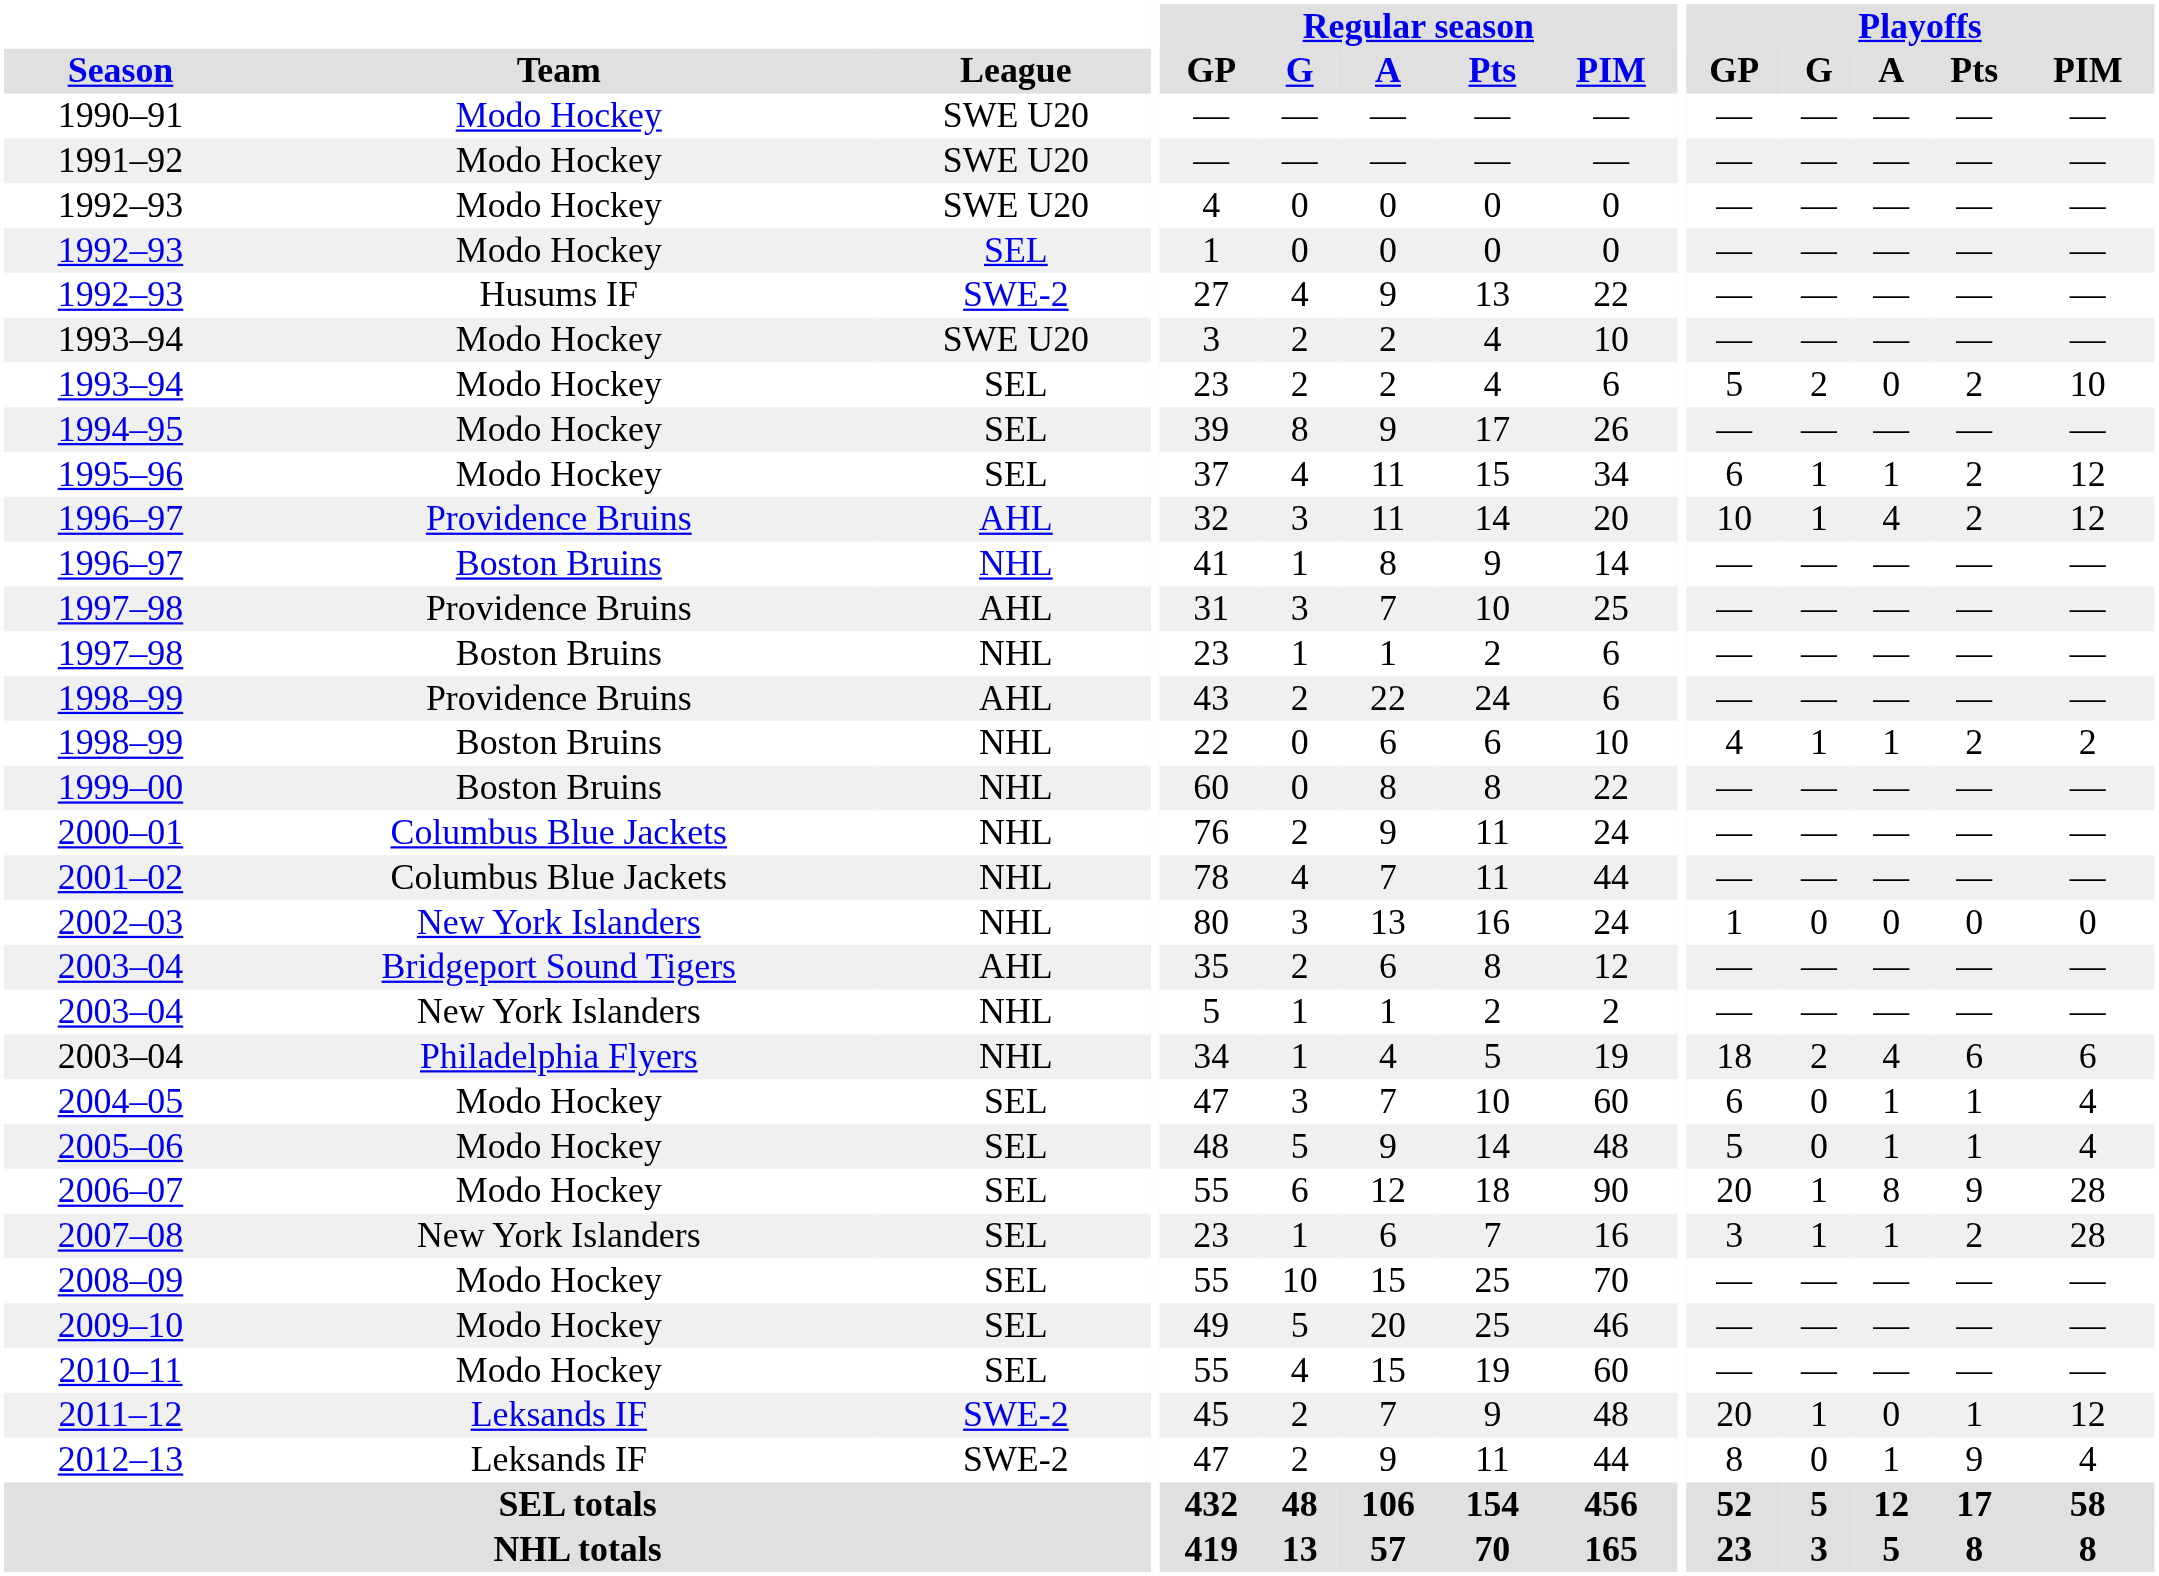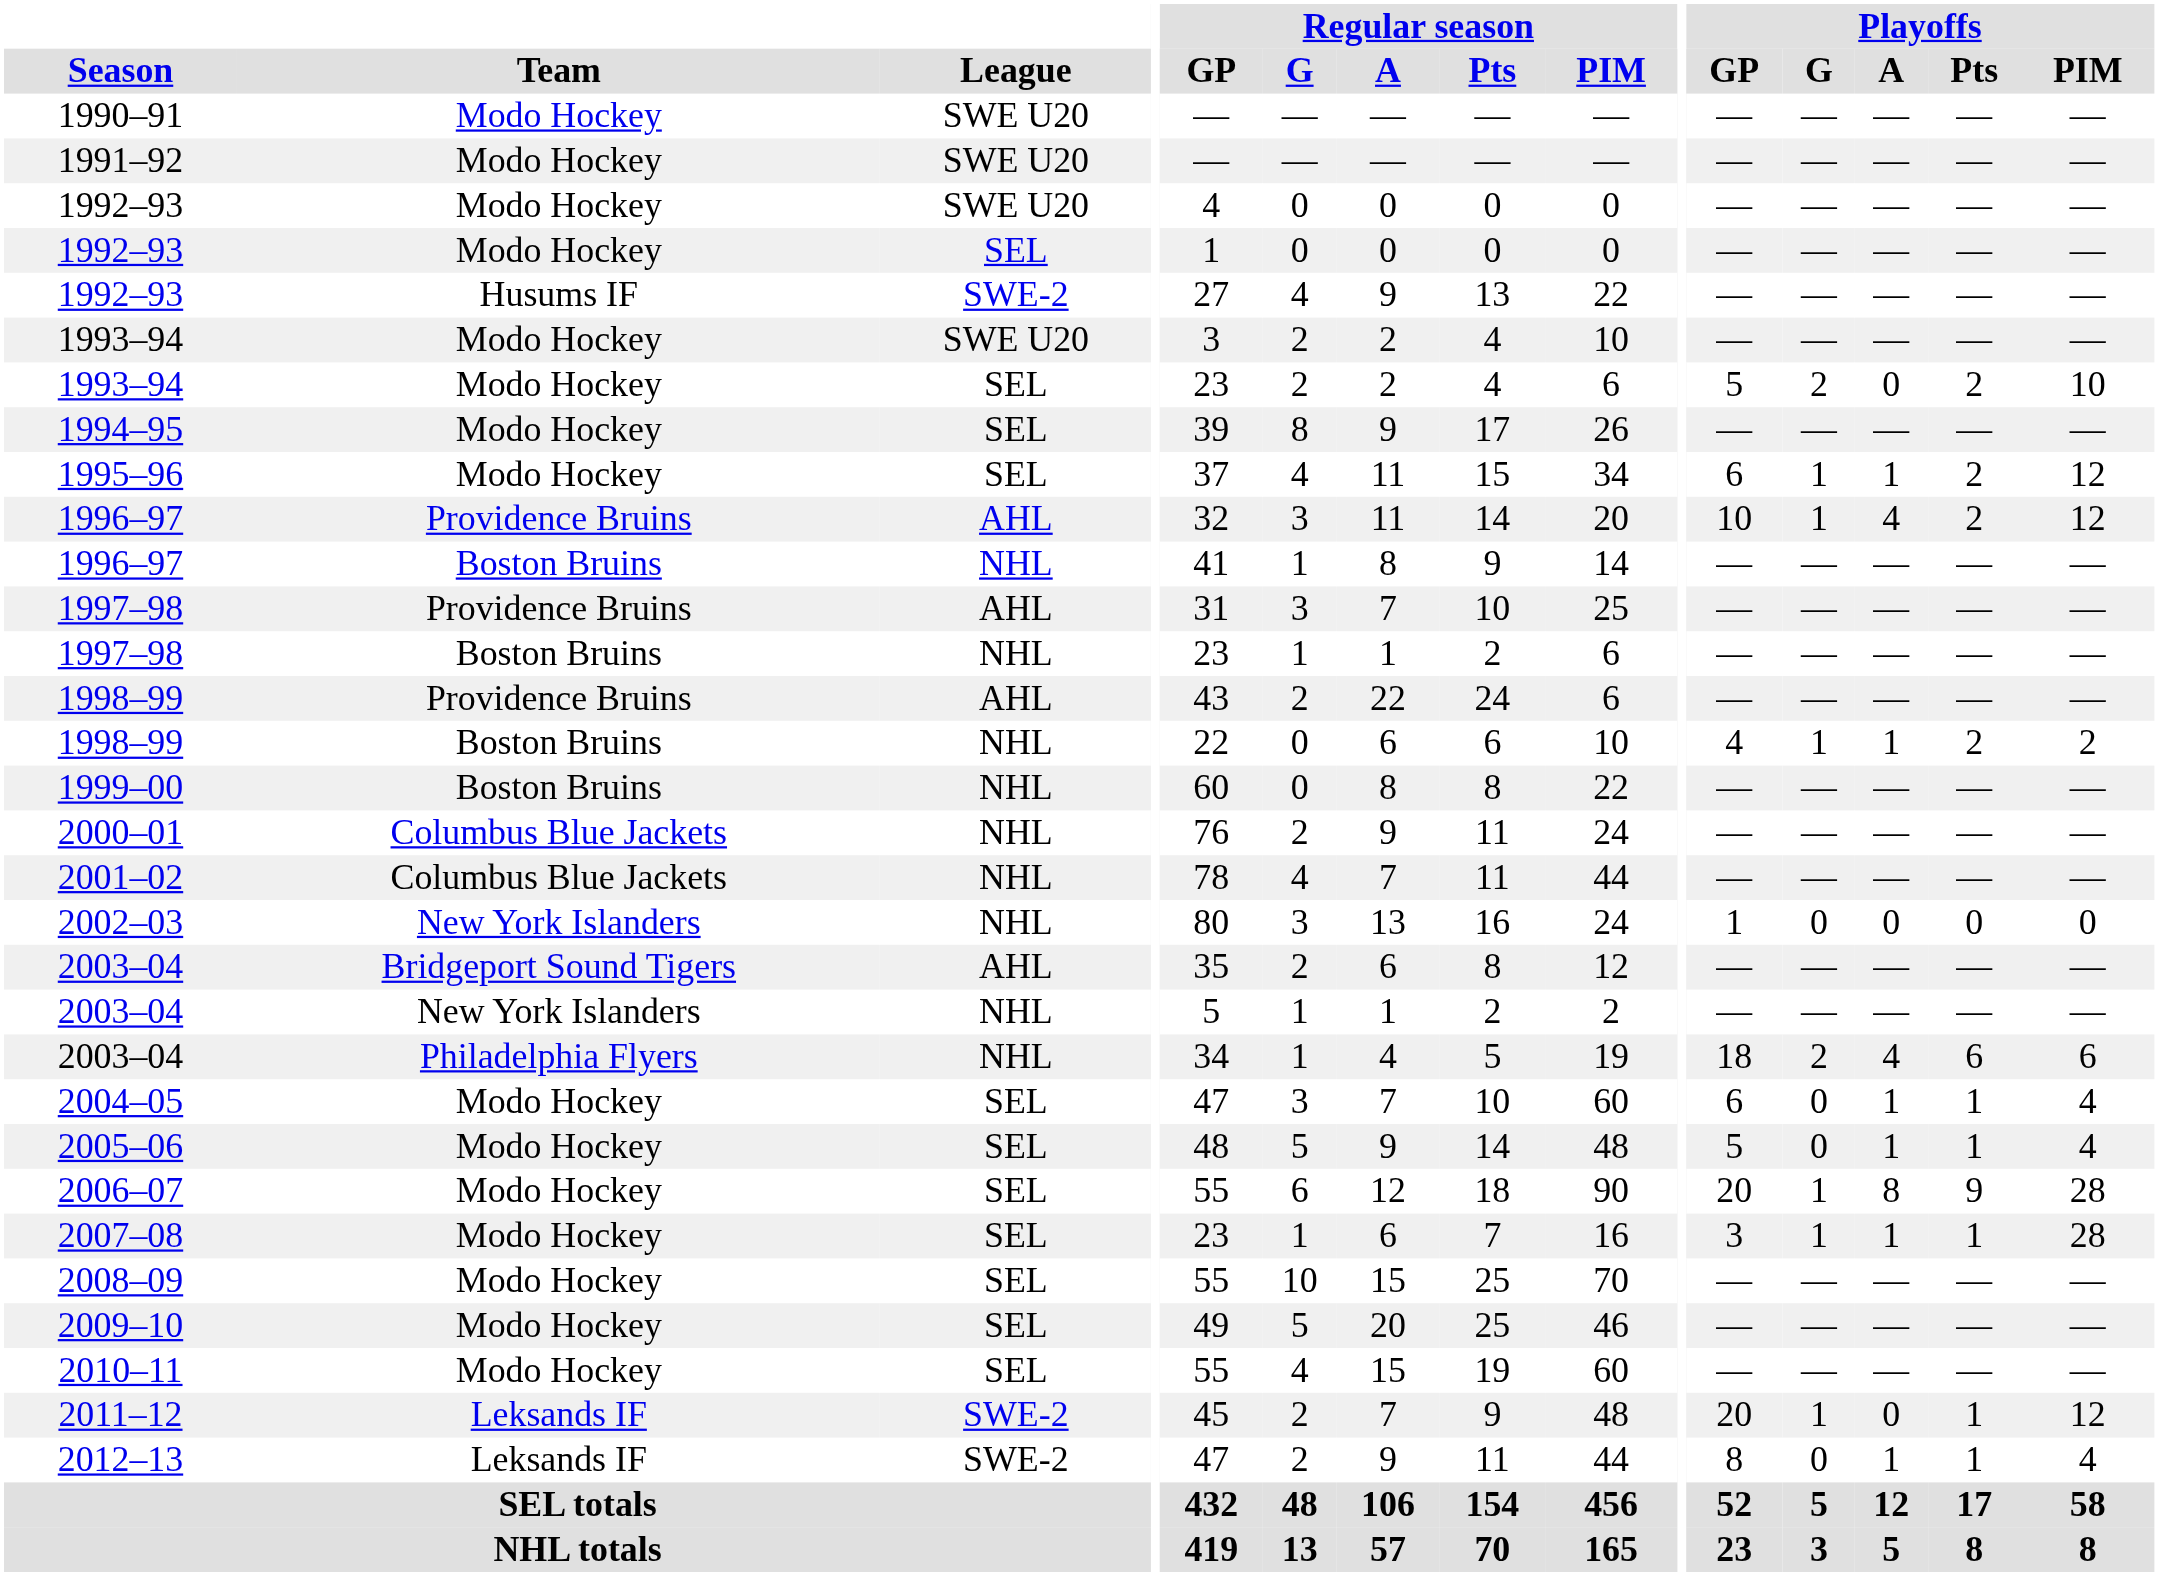 <table border="0" cellpadding="1" cellspacing="0" style="text-align:center; width:60em">
 <tr bgcolor="#e0e0e0">
 <th colspan="3" bgcolor="#ffffff"></th>
 <th rowspan="100" bgcolor="#ffffff"></th>
 <th colspan="5"><a href='#'>Regular season</a></th>
 <th rowspan="100" bgcolor="#ffffff"></th>
 <th colspan="5"><a href='#'>Playoffs</a></th>
 </tr>
 <tr bgcolor="#e0e0e0">
 <th><a href='#'>Season</a></th>
 <th>Team</th>
 <th>League</th>
 <th>GP</th>
 <th><a href='#'>G</a></th>
 <th><a href='#'>A</a></th>
 <th><a href='#'>Pts</a></th>
 <th><a href='#'>PIM</a></th>
 <th>GP</th>
 <th>G</th>
 <th>A</th>
 <th>Pts</th>
 <th>PIM</th>
 </tr>
 <tr>
 <td>1990–91</td>
 <td><a href='#'>Modo Hockey</a></td>
 <td>SWE U20</td>
 <td>—</td>
 <td>—</td>
 <td>—</td>
 <td>—</td>
 <td>—</td>
 <td>—</td>
 <td>—</td>
 <td>—</td>
 <td>—</td>
 <td>—</td>
 </tr>
 <tr bgcolor="#f0f0f0">
 <td>1991–92</td>
 <td>Modo Hockey</td>
 <td>SWE U20</td>
 <td>—</td>
 <td>—</td>
 <td>—</td>
 <td>—</td>
 <td>—</td>
 <td>—</td>
 <td>—</td>
 <td>—</td>
 <td>—</td>
 <td>—</td>
 </tr>
 <tr>
 <td>1992–93</td>
 <td>Modo Hockey</td>
 <td>SWE U20</td>
 <td>4</td>
 <td>0</td>
 <td>0</td>
 <td>0</td>
 <td>0</td>
 <td>—</td>
 <td>—</td>
 <td>—</td>
 <td>—</td>
 <td>—</td>
 </tr>
 <tr bgcolor="#f0f0f0">
 <td><a href='#'>1992–93</a></td>
 <td>Modo Hockey</td>
 <td><a href='#'>SEL</a></td>
 <td>1</td>
 <td>0</td>
 <td>0</td>
 <td>0</td>
 <td>0</td>
 <td>—</td>
 <td>—</td>
 <td>—</td>
 <td>—</td>
 <td>—</td>
 </tr>
 <tr>
 <td><a href='#'>1992–93</a></td>
 <td>Husums IF</td>
 <td><a href='#'>SWE-2</a></td>
 <td>27</td>
 <td>4</td>
 <td>9</td>
 <td>13</td>
 <td>22</td>
 <td>—</td>
 <td>—</td>
 <td>—</td>
 <td>—</td>
 <td>—</td>
 </tr>
 <tr bgcolor="#f0f0f0">
 <td>1993–94</td>
 <td>Modo Hockey</td>
 <td>SWE U20</td>
 <td>3</td>
 <td>2</td>
 <td>2</td>
 <td>4</td>
 <td>10</td>
 <td>—</td>
 <td>—</td>
 <td>—</td>
 <td>—</td>
 <td>—</td>
 </tr>
 <tr>
 <td><a href='#'>1993–94</a></td>
 <td>Modo Hockey</td>
 <td>SEL</td>
 <td>23</td>
 <td>2</td>
 <td>2</td>
 <td>4</td>
 <td>6</td>
 <td>5</td>
 <td>2</td>
 <td>0</td>
 <td>2</td>
 <td>10</td>
 </tr>
 <tr bgcolor="#f0f0f0">
 <td><a href='#'>1994–95</a></td>
 <td>Modo Hockey</td>
 <td>SEL</td>
 <td>39</td>
 <td>8</td>
 <td>9</td>
 <td>17</td>
 <td>26</td>
 <td>—</td>
 <td>—</td>
 <td>—</td>
 <td>—</td>
 <td>—</td>
 </tr>
 <tr>
 <td><a href='#'>1995–96</a></td>
 <td>Modo Hockey</td>
 <td>SEL</td>
 <td>37</td>
 <td>4</td>
 <td>11</td>
 <td>15</td>
 <td>34</td>
 <td>6</td>
 <td>1</td>
 <td>1</td>
 <td>2</td>
 <td>12</td>
 </tr>
 <tr bgcolor="#f0f0f0">
 <td><a href='#'>1996–97</a></td>
 <td><a href='#'>Providence Bruins</a></td>
 <td><a href='#'>AHL</a></td>
 <td>32</td>
 <td>3</td>
 <td>11</td>
 <td>14</td>
 <td>20</td>
 <td>10</td>
 <td>1</td>
 <td>4</td>
 <td>2</td>
 <td>12</td>
 </tr>
 <tr>
 <td><a href='#'>1996–97</a></td>
 <td><a href='#'>Boston Bruins</a></td>
 <td><a href='#'>NHL</a></td>
 <td>41</td>
 <td>1</td>
 <td>8</td>
 <td>9</td>
 <td>14</td>
 <td>—</td>
 <td>—</td>
 <td>—</td>
 <td>—</td>
 <td>—</td>
 </tr>
 <tr bgcolor="#f0f0f0">
 <td><a href='#'>1997–98</a></td>
 <td>Providence Bruins</td>
 <td>AHL</td>
 <td>31</td>
 <td>3</td>
 <td>7</td>
 <td>10</td>
 <td>25</td>
 <td>—</td>
 <td>—</td>
 <td>—</td>
 <td>—</td>
 <td>—</td>
 </tr>
 <tr>
 <td><a href='#'>1997–98</a></td>
 <td>Boston Bruins</td>
 <td>NHL</td>
 <td>23</td>
 <td>1</td>
 <td>1</td>
 <td>2</td>
 <td>6</td>
 <td>—</td>
 <td>—</td>
 <td>—</td>
 <td>—</td>
 <td>—</td>
 </tr>
 <tr bgcolor="#f0f0f0">
 <td><a href='#'>1998–99</a></td>
 <td>Providence Bruins</td>
 <td>AHL</td>
 <td>43</td>
 <td>2</td>
 <td>22</td>
 <td>24</td>
 <td>6</td>
 <td>—</td>
 <td>—</td>
 <td>—</td>
 <td>—</td>
 <td>—</td>
 </tr>
 <tr>
 <td><a href='#'>1998–99</a></td>
 <td>Boston Bruins</td>
 <td>NHL</td>
 <td>22</td>
 <td>0</td>
 <td>6</td>
 <td>6</td>
 <td>10</td>
 <td>4</td>
 <td>1</td>
 <td>1</td>
 <td>2</td>
 <td>2</td>
 </tr>
 <tr bgcolor="#f0f0f0">
 <td><a href='#'>1999–00</a></td>
 <td>Boston Bruins</td>
 <td>NHL</td>
 <td>60</td>
 <td>0</td>
 <td>8</td>
 <td>8</td>
 <td>22</td>
 <td>—</td>
 <td>—</td>
 <td>—</td>
 <td>—</td>
 <td>—</td>
 </tr>
 <tr>
 <td><a href='#'>2000–01</a></td>
 <td><a href='#'>Columbus Blue Jackets</a></td>
 <td>NHL</td>
 <td>76</td>
 <td>2</td>
 <td>9</td>
 <td>11</td>
 <td>24</td>
 <td>—</td>
 <td>—</td>
 <td>—</td>
 <td>—</td>
 <td>—</td>
 </tr>
 <tr bgcolor="#f0f0f0">
 <td><a href='#'>2001–02</a></td>
 <td>Columbus Blue Jackets</td>
 <td>NHL</td>
 <td>78</td>
 <td>4</td>
 <td>7</td>
 <td>11</td>
 <td>44</td>
 <td>—</td>
 <td>—</td>
 <td>—</td>
 <td>—</td>
 <td>—</td>
 </tr>
 <tr>
 <td><a href='#'>2002–03</a></td>
 <td><a href='#'>New York Islanders</a></td>
 <td>NHL</td>
 <td>80</td>
 <td>3</td>
 <td>13</td>
 <td>16</td>
 <td>24</td>
 <td>1</td>
 <td>0</td>
 <td>0</td>
 <td>0</td>
 <td>0</td>
 </tr>
 <tr bgcolor="#f0f0f0">
 <td><a href='#'>2003–04</a></td>
 <td><a href='#'>Bridgeport Sound Tigers</a></td>
 <td>AHL</td>
 <td>35</td>
 <td>2</td>
 <td>6</td>
 <td>8</td>
 <td>12</td>
 <td>—</td>
 <td>—</td>
 <td>—</td>
 <td>—</td>
 <td>—</td>
 </tr>
 <tr>
 <td><a href='#'>2003–04</a></td>
 <td>New York Islanders</td>
 <td>NHL</td>
 <td>5</td>
 <td>1</td>
 <td>1</td>
 <td>2</td>
 <td>2</td>
 <td>—</td>
 <td>—</td>
 <td>—</td>
 <td>—</td>
 <td>—</td>
 </tr>
 <tr bgcolor="#f0f0f0">
 <td>2003–04</td>
 <td><a href='#'>Philadelphia Flyers</a></td>
 <td>NHL</td>
 <td>34</td>
 <td>1</td>
 <td>4</td>
 <td>5</td>
 <td>19</td>
 <td>18</td>
 <td>2</td>
 <td>4</td>
 <td>6</td>
 <td>6</td>
 </tr>
 <tr>
 <td><a href='#'>2004–05</a></td>
 <td>Modo Hockey</td>
 <td>SEL</td>
 <td>47</td>
 <td>3</td>
 <td>7</td>
 <td>10</td>
 <td>60</td>
 <td>6</td>
 <td>0</td>
 <td>1</td>
 <td>1</td>
 <td>4</td>
 </tr>
 <tr bgcolor="#f0f0f0">
 <td><a href='#'>2005–06</a></td>
 <td>Modo Hockey</td>
 <td>SEL</td>
 <td>48</td>
 <td>5</td>
 <td>9</td>
 <td>14</td>
 <td>48</td>
 <td>5</td>
 <td>0</td>
 <td>1</td>
 <td>1</td>
 <td>4</td>
 </tr>
 <tr>
 <td><a href='#'>2006–07</a></td>
 <td>Modo Hockey</td>
 <td>SEL</td>
 <td>55</td>
 <td>6</td>
 <td>12</td>
 <td>18</td>
 <td>90</td>
 <td>20</td>
 <td>1</td>
 <td>8</td>
 <td>9</td>
 <td>28</td>
 </tr>
 <tr bgcolor="#f0f0f0">
 <td><a href='#'>2007–08</a></td>
-<td>New York Islanders</td>
+<td>Modo Hockey</td>
 <td>SEL</td>
 <td>23</td>
 <td>1</td>
 <td>6</td>
 <td>7</td>
 <td>16</td>
 <td>3</td>
 <td>1</td>
 <td>1</td>
-<td>2</td>
+<td>1</td>
 <td>28</td>
 </tr>
 <tr>
 <td><a href='#'>2008–09</a></td>
 <td>Modo Hockey</td>
 <td>SEL</td>
 <td>55</td>
 <td>10</td>
 <td>15</td>
 <td>25</td>
 <td>70</td>
 <td>—</td>
 <td>—</td>
 <td>—</td>
 <td>—</td>
 <td>—</td>
 </tr>
 <tr bgcolor="#f0f0f0">
 <td><a href='#'>2009–10</a></td>
 <td>Modo Hockey</td>
 <td>SEL</td>
 <td>49</td>
 <td>5</td>
 <td>20</td>
 <td>25</td>
 <td>46</td>
 <td>—</td>
 <td>—</td>
 <td>—</td>
 <td>—</td>
 <td>—</td>
 </tr>
 <tr>
 <td><a href='#'>2010–11</a></td>
 <td>Modo Hockey</td>
 <td>SEL</td>
 <td>55</td>
 <td>4</td>
 <td>15</td>
 <td>19</td>
 <td>60</td>
 <td>—</td>
 <td>—</td>
 <td>—</td>
 <td>—</td>
 <td>—</td>
 </tr>
 <tr bgcolor="#f0f0f0">
 <td><a href='#'>2011–12</a></td>
 <td><a href='#'>Leksands IF</a></td>
 <td><a href='#'>SWE-2</a></td>
 <td>45</td>
 <td>2</td>
 <td>7</td>
 <td>9</td>
 <td>48</td>
 <td>20</td>
 <td>1</td>
 <td>0</td>
 <td>1</td>
 <td>12</td>
 </tr>
 <tr>
 <td><a href='#'>2012–13</a></td>
 <td>Leksands IF</td>
 <td>SWE-2</td>
 <td>47</td>
 <td>2</td>
 <td>9</td>
 <td>11</td>
 <td>44</td>
 <td>8</td>
 <td>0</td>
 <td>1</td>
-<td>9</td>
+<td>1</td>
 <td>4</td>
 </tr>
 <tr bgcolor="#e0e0e0">
 <th colspan="3">SEL totals</th>
 <th>432</th>
 <th>48</th>
 <th>106</th>
 <th>154</th>
 <th>456</th>
 <th>52</th>
 <th>5</th>
 <th>12</th>
 <th>17</th>
 <th>58</th>
 </tr>
 <tr bgcolor="#e0e0e0">
 <th colspan="3">NHL totals</th>
 <th>419</th>
 <th>13</th>
 <th>57</th>
 <th>70</th>
 <th>165</th>
 <th>23</th>
 <th>3</th>
 <th>5</th>
 <th>8</th>
 <th>8</th>
 </tr>
 </table>
